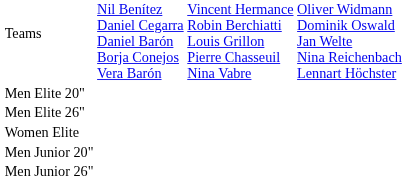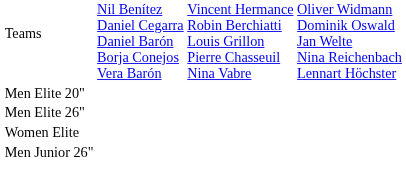 <table>
 <tr>
 <td>Teams</td>
 <td><br><a href='#'>Nil Benítez</a><br><a href='#'>Daniel Cegarra</a><br><a href='#'>Daniel Barón</a><br><a href='#'>Borja Conejos</a><br><a href='#'>Vera Barón</a></td>
 <td><br><a href='#'>Vincent Hermance</a><br><a href='#'>Robin Berchiatti</a><br><a href='#'>Louis Grillon</a><br><a href='#'>Pierre Chasseuil</a><br><a href='#'>Nina Vabre</a></td>
 <td><br><a href='#'>Oliver Widmann</a><br><a href='#'>Dominik Oswald</a><br><a href='#'>Jan Welte</a><br><a href='#'>Nina Reichenbach</a><br><a href='#'>Lennart Höchster</a></td>
 </tr>
 <tr>
 <td>Men Elite 20"</td>
 <td></td>
 <td></td>
 <td></td>
 </tr>
 <tr>
 <td>Men Elite 26"</td>
 <td></td>
 <td></td>
 <td></td>
 </tr>
 <tr>
 <td>Women Elite</td>
 <td></td>
 <td></td>
 <td></td>
 </tr>
 <tr>
-<td>Men Junior 20"</td>
-<td></td>
-<td></td>
-<td></td>
-</tr>
-<tr>
 <td>Men Junior 26"</td>
 <td></td>
 <td></td>
 <td></td>
 </tr>
 </table>
